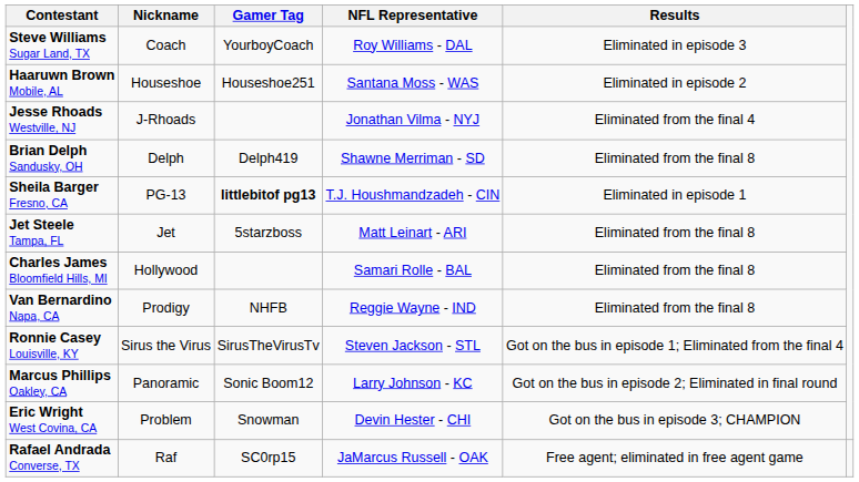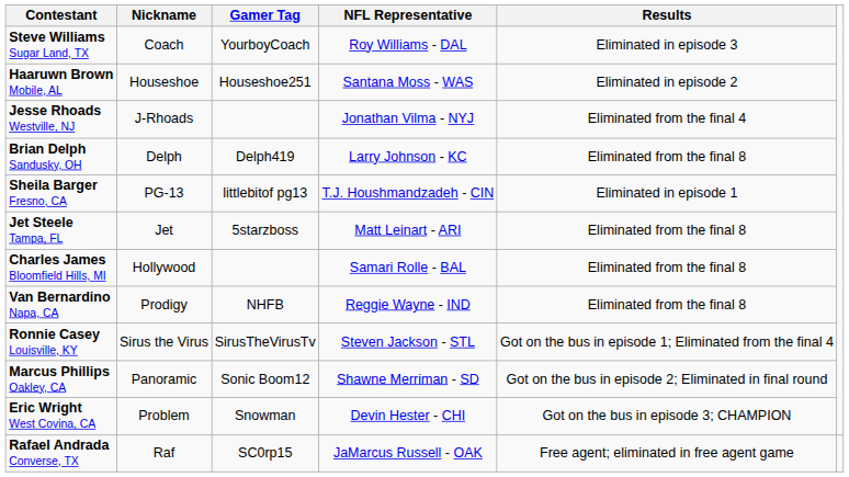 <table class="wikitable" style="margin:auto;">
 <tr>
 <th>Contestant</th>
 <th>Nickname</th>
 <th><a href='#'>Gamer Tag</a></th>
 <th>NFL Representative</th>
 <th>Results</th>
 </tr>
 <tr>
 <td><strong>Steve Williams</strong><br><small><a href='#'>Sugar Land, TX</a></small></td>
 <td align="center">Coach</td>
 <td align="center">YourboyCoach</td>
 <td align="center"><a href='#'>Roy Williams</a> - <a href='#'>DAL</a></td>
 <td align="center">Eliminated in episode 3</td>
 </tr>
 <tr>
 <td><strong>Haaruwn Brown</strong><br><small><a href='#'>Mobile, AL</a></small></td>
 <td align="center">Houseshoe</td>
 <td align="center">Houseshoe251</td>
 <td align="center"><a href='#'>Santana Moss</a> - <a href='#'>WAS</a></td>
 <td align="center">Eliminated in episode 2</td>
 </tr>
 <tr>
 <td><strong>Jesse Rhoads</strong><br><small><a href='#'>Westville, NJ</a></small></td>
 <td align="center">J-Rhoads</td>
 <td></td>
 <td align="center"><a href='#'>Jonathan Vilma</a> - <a href='#'>NYJ</a></td>
 <td align="center">Eliminated from the final 4</td>
 </tr>
 <tr>
 <td><strong>Brian Delph</strong><br><small><a href='#'>Sandusky, OH</a></small></td>
 <td align="center">Delph</td>
 <td align="center">Delph419</td>
-<td align="center"><a href='#'>Shawne Merriman</a> - <a href='#'>SD</a></td>
+<td align="center"><a href='#'>Larry Johnson</a> - <a href='#'>KC</a></td>
 <td align="center">Eliminated from the final 8</td>
 </tr>
 <tr>
 <td><strong>Sheila Barger</strong><br><small><a href='#'>Fresno, CA</a></small></td>
 <td align="center">PG-13</td>
-<td align="center"><strong>littlebitof pg13</strong></td>
+<td align="center">littlebitof pg13</td>
 <td align="center"><a href='#'>T.J. Houshmandzadeh</a> - <a href='#'>CIN</a></td>
 <td align="center">Eliminated in episode 1</td>
 </tr>
 <tr>
 <td><strong>Jet Steele</strong><br><small><a href='#'>Tampa, FL</a></small></td>
 <td align="center">Jet</td>
 <td align="center">5starzboss</td>
 <td align="center"><a href='#'>Matt Leinart</a> - <a href='#'>ARI</a></td>
 <td align="center">Eliminated from the final 8</td>
 </tr>
 <tr>
 <td><strong>Charles James</strong><br><small><a href='#'>Bloomfield Hills, MI</a></small></td>
 <td align="center">Hollywood</td>
 <td align="center"></td>
 <td align="center"><a href='#'>Samari Rolle</a> - <a href='#'>BAL</a></td>
 <td align="center">Eliminated from the final 8</td>
 </tr>
 <tr>
 <td><strong>Van Bernardino</strong><br><small><a href='#'>Napa, CA</a></small></td>
 <td align="center">Prodigy</td>
 <td align="center">NHFB</td>
 <td align="center"><a href='#'>Reggie Wayne</a> - <a href='#'>IND</a></td>
 <td align="center">Eliminated from the final 8</td>
 </tr>
 <tr>
 <td><strong>Ronnie Casey</strong><br><small><a href='#'>Louisville, KY</a></small></td>
 <td align="center">Sirus the Virus</td>
 <td align="center">SirusTheVirusTv</td>
 <td align="center"><a href='#'>Steven Jackson</a> - <a href='#'>STL</a></td>
 <td align="center">Got on the bus in episode 1; Eliminated from the final 4</td>
 </tr>
 <tr>
 <td><strong>Marcus Phillips</strong><br><small><a href='#'>Oakley, CA</a></small></td>
 <td align="center">Panoramic</td>
 <td align="center">Sonic Boom12</td>
-<td align="center"><a href='#'>Larry Johnson</a> - <a href='#'>KC</a></td>
+<td align="center"><a href='#'>Shawne Merriman</a> - <a href='#'>SD</a></td>
 <td align="center">Got on the bus in episode 2; Eliminated in final round</td>
 </tr>
 <tr>
 <td><strong>Eric Wright</strong><br><small><a href='#'>West Covina, CA</a></small></td>
 <td align="center">Problem</td>
 <td align="center">Snowman</td>
 <td align="center"><a href='#'>Devin Hester</a> - <a href='#'>CHI</a></td>
 <td align="center">Got on the bus in episode 3; CHAMPION</td>
 </tr>
 <tr>
 <td><strong>Rafael Andrada</strong><br><small><a href='#'>Converse, TX</a></small></td>
 <td align="center">Raf</td>
 <td align="center">SC0rp15</td>
 <td align="center"><a href='#'>JaMarcus Russell</a> - <a href='#'>OAK</a></td>
 <td align="center">Free agent; eliminated in free agent game</td>
 <td></td>
 </tr>
 </table>
